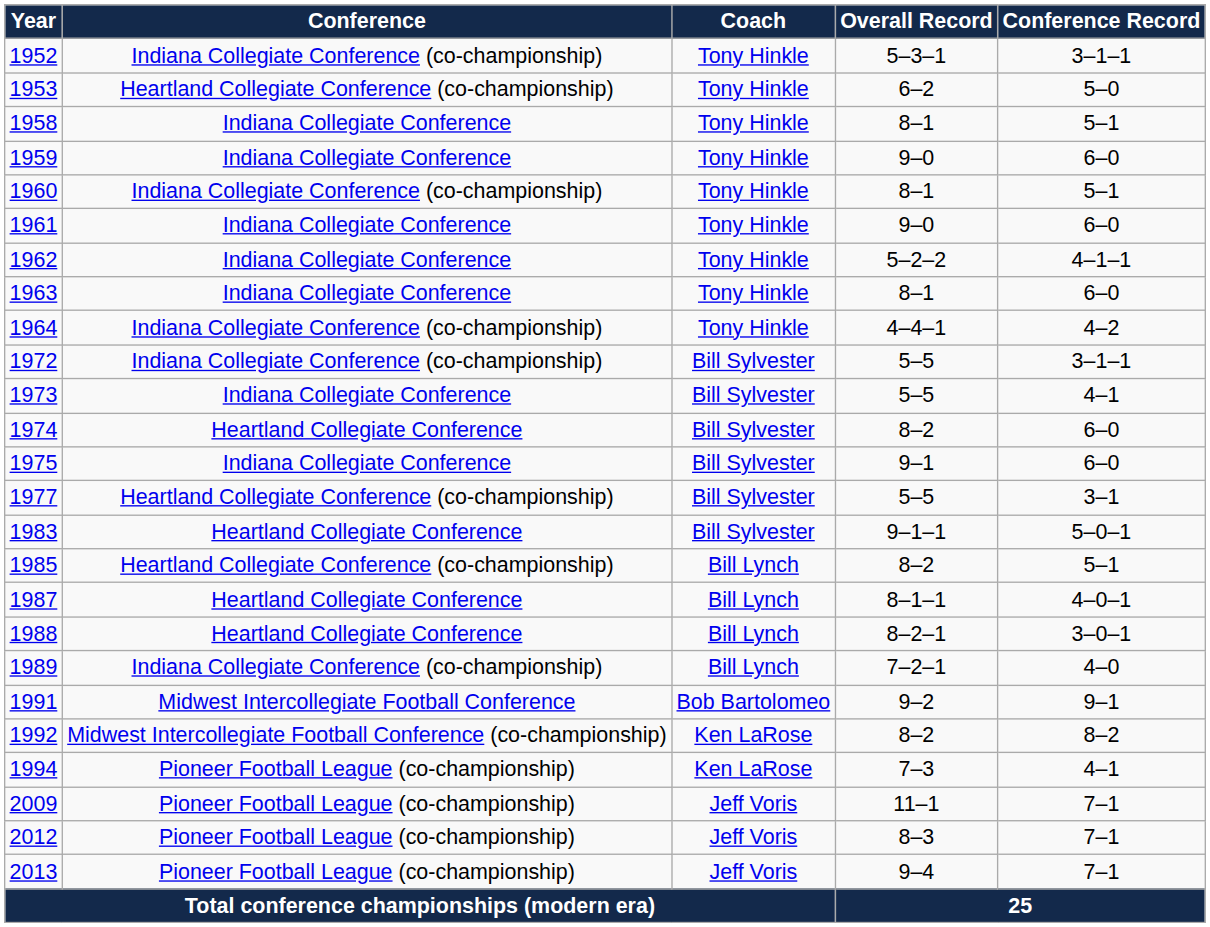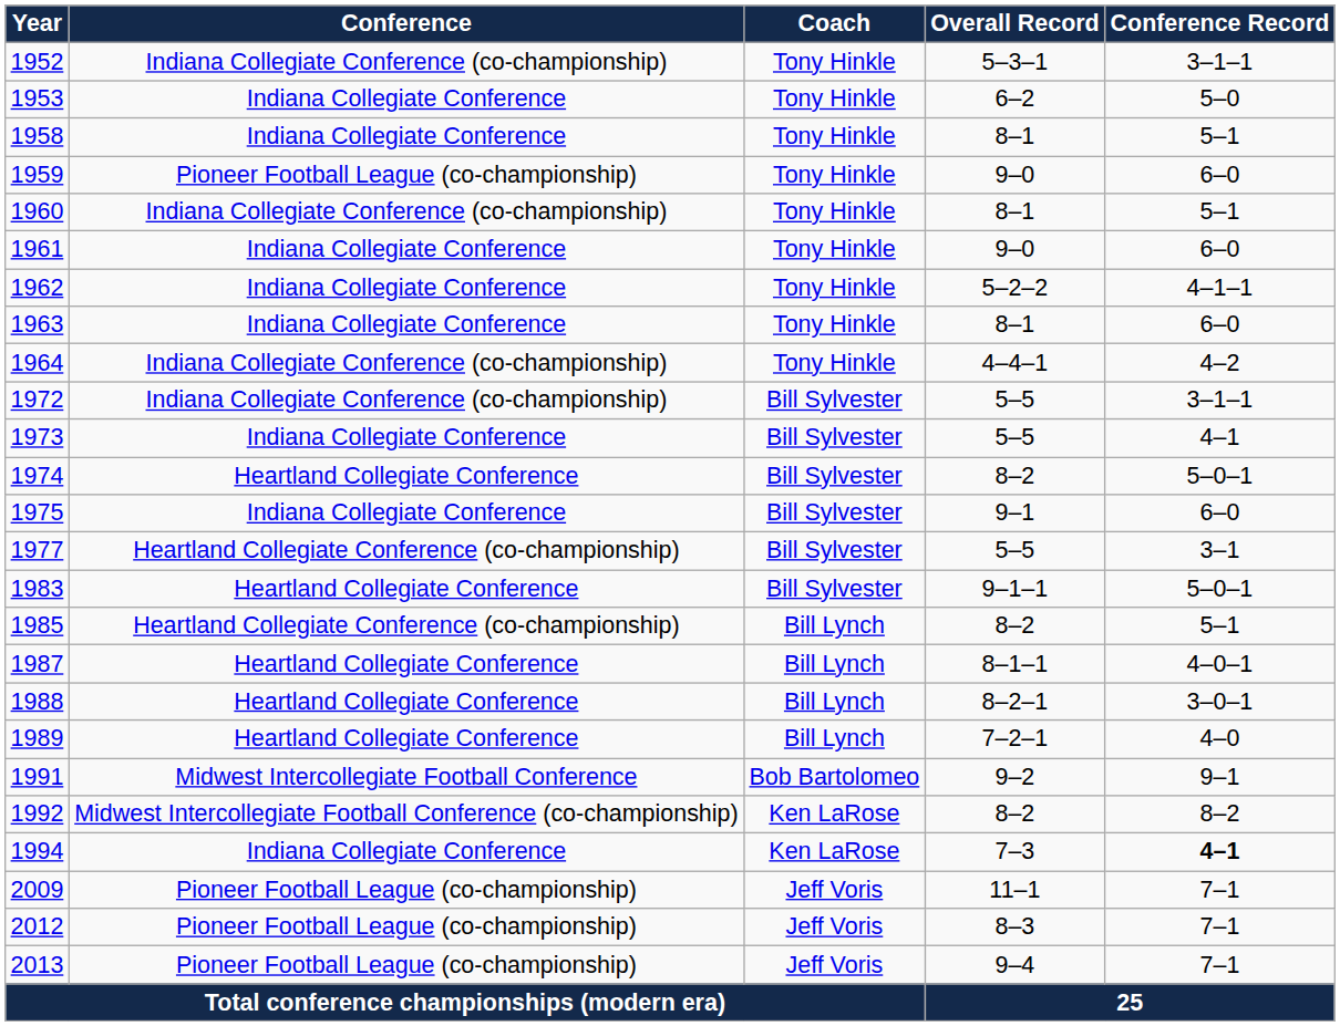 <table class="wikitable" style="text-align:center">
 <tr>
 <th style="background:#13294B; color:white;">Year</th>
 <th style="background:#13294B; color:white;">Conference</th>
 <th style="background:#13294B; color:white;">Coach</th>
 <th style="background:#13294B; color:white;">Overall Record</th>
 <th style="background:#13294B; color:white;">Conference Record</th>
 </tr>
 <tr>
 <td><a href='#'>1952</a></td>
 <td><a href='#'>Indiana Collegiate Conference</a> (co-championship)</td>
 <td><a href='#'>Tony Hinkle</a></td>
 <td>5–3–1</td>
 <td>3–1–1</td>
 </tr>
 <tr>
 <td><a href='#'>1953</a></td>
-<td><a href='#'>Heartland Collegiate Conference</a> (co-championship)</td>
+<td><a href='#'>Indiana Collegiate Conference</a></td>
 <td><a href='#'>Tony Hinkle</a></td>
 <td>6–2</td>
 <td>5–0</td>
 </tr>
 <tr>
 <td><a href='#'>1958</a></td>
 <td><a href='#'>Indiana Collegiate Conference</a></td>
 <td><a href='#'>Tony Hinkle</a></td>
 <td>8–1</td>
 <td>5–1</td>
 </tr>
 <tr>
 <td><a href='#'>1959</a></td>
-<td><a href='#'>Indiana Collegiate Conference</a></td>
+<td><a href='#'>Pioneer Football League</a> (co-championship)</td>
 <td><a href='#'>Tony Hinkle</a></td>
 <td>9–0</td>
 <td>6–0</td>
 </tr>
 <tr>
 <td><a href='#'>1960</a></td>
 <td><a href='#'>Indiana Collegiate Conference</a> (co-championship)</td>
 <td><a href='#'>Tony Hinkle</a></td>
 <td>8–1</td>
 <td>5–1</td>
 </tr>
 <tr>
 <td><a href='#'>1961</a></td>
 <td><a href='#'>Indiana Collegiate Conference</a></td>
 <td><a href='#'>Tony Hinkle</a></td>
 <td>9–0</td>
 <td>6–0</td>
 </tr>
 <tr>
 <td><a href='#'>1962</a></td>
 <td><a href='#'>Indiana Collegiate Conference</a></td>
 <td><a href='#'>Tony Hinkle</a></td>
 <td>5–2–2</td>
 <td>4–1–1</td>
 </tr>
 <tr>
 <td><a href='#'>1963</a></td>
 <td><a href='#'>Indiana Collegiate Conference</a></td>
 <td><a href='#'>Tony Hinkle</a></td>
 <td>8–1</td>
 <td>6–0</td>
 </tr>
 <tr>
 <td><a href='#'>1964</a></td>
 <td><a href='#'>Indiana Collegiate Conference</a> (co-championship)</td>
 <td><a href='#'>Tony Hinkle</a></td>
 <td>4–4–1</td>
 <td>4–2</td>
 </tr>
 <tr>
 <td><a href='#'>1972</a></td>
 <td><a href='#'>Indiana Collegiate Conference</a> (co-championship)</td>
 <td><a href='#'>Bill Sylvester</a></td>
 <td>5–5</td>
 <td>3–1–1</td>
 </tr>
 <tr>
 <td><a href='#'>1973</a></td>
 <td><a href='#'>Indiana Collegiate Conference</a></td>
 <td><a href='#'>Bill Sylvester</a></td>
 <td>5–5</td>
 <td>4–1</td>
 </tr>
 <tr>
 <td><a href='#'>1974</a></td>
 <td><a href='#'>Heartland Collegiate Conference</a></td>
 <td><a href='#'>Bill Sylvester</a></td>
 <td>8–2</td>
-<td>6–0</td>
+<td>5–0–1</td>
 </tr>
 <tr>
 <td><a href='#'>1975</a></td>
 <td><a href='#'>Indiana Collegiate Conference</a></td>
 <td><a href='#'>Bill Sylvester</a></td>
 <td>9–1</td>
 <td>6–0</td>
 </tr>
 <tr>
 <td><a href='#'>1977</a></td>
 <td><a href='#'>Heartland Collegiate Conference</a> (co-championship)</td>
 <td><a href='#'>Bill Sylvester</a></td>
 <td>5–5</td>
 <td>3–1</td>
 </tr>
 <tr>
 <td><a href='#'>1983</a></td>
 <td><a href='#'>Heartland Collegiate Conference</a></td>
 <td><a href='#'>Bill Sylvester</a></td>
 <td>9–1–1</td>
 <td>5–0–1</td>
 </tr>
 <tr>
 <td><a href='#'>1985</a></td>
 <td><a href='#'>Heartland Collegiate Conference</a> (co-championship)</td>
 <td><a href='#'>Bill Lynch</a></td>
 <td>8–2</td>
 <td>5–1</td>
 </tr>
 <tr>
 <td><a href='#'>1987</a></td>
 <td><a href='#'>Heartland Collegiate Conference</a></td>
 <td><a href='#'>Bill Lynch</a></td>
 <td>8–1–1</td>
 <td>4–0–1</td>
 </tr>
 <tr>
 <td><a href='#'>1988</a></td>
 <td><a href='#'>Heartland Collegiate Conference</a></td>
 <td><a href='#'>Bill Lynch</a></td>
 <td>8–2–1</td>
 <td>3–0–1</td>
 </tr>
 <tr>
 <td><a href='#'>1989</a></td>
-<td><a href='#'>Indiana Collegiate Conference</a> (co-championship)</td>
+<td><a href='#'>Heartland Collegiate Conference</a></td>
 <td><a href='#'>Bill Lynch</a></td>
 <td>7–2–1</td>
 <td>4–0</td>
 </tr>
 <tr>
 <td><a href='#'>1991</a></td>
 <td><a href='#'>Midwest Intercollegiate Football Conference</a></td>
 <td><a href='#'>Bob Bartolomeo</a></td>
 <td>9–2</td>
 <td>9–1</td>
 </tr>
 <tr>
 <td><a href='#'>1992</a></td>
 <td><a href='#'>Midwest Intercollegiate Football Conference</a> (co-championship)</td>
 <td><a href='#'>Ken LaRose</a></td>
 <td>8–2</td>
 <td>8–2</td>
 </tr>
 <tr>
 <td><a href='#'>1994</a></td>
-<td><a href='#'>Pioneer Football League</a> (co-championship)</td>
+<td><a href='#'>Indiana Collegiate Conference</a></td>
 <td><a href='#'>Ken LaRose</a></td>
 <td>7–3</td>
-<td>4–1</td>
+<td><strong>4–1</strong></td>
 </tr>
 <tr>
 <td><a href='#'>2009</a></td>
 <td><a href='#'>Pioneer Football League</a> (co-championship)</td>
 <td><a href='#'>Jeff Voris</a></td>
 <td>11–1</td>
 <td>7–1</td>
 </tr>
 <tr>
 <td><a href='#'>2012</a></td>
 <td><a href='#'>Pioneer Football League</a> (co-championship)</td>
 <td><a href='#'>Jeff Voris</a></td>
 <td>8–3</td>
 <td>7–1</td>
 </tr>
 <tr>
 <td><a href='#'>2013</a></td>
 <td><a href='#'>Pioneer Football League</a> (co-championship)</td>
 <td><a href='#'>Jeff Voris</a></td>
 <td>9–4</td>
 <td>7–1</td>
 </tr>
 <tr style="background:#13294B; color:white; font-weight:bold">
 <td colspan=3>Total conference championships (modern era)</td>
 <td colspan=2>25</td>
 </tr>
 <tr>
 </tr>
 </table>
